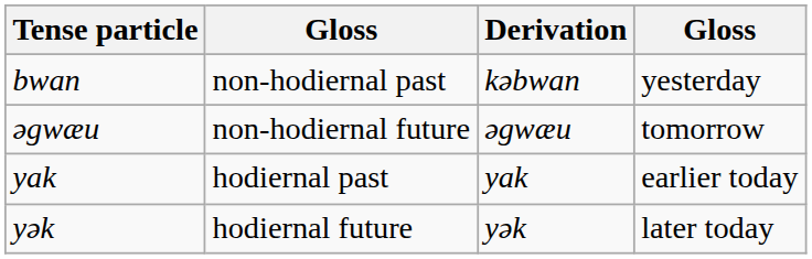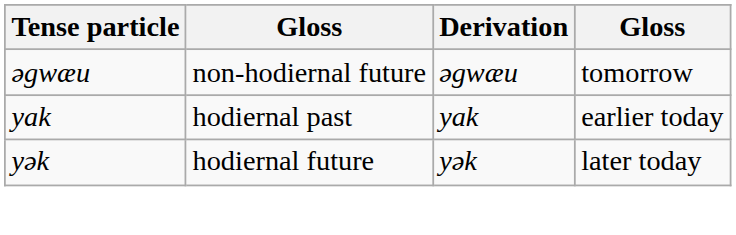 <table class="wikitable">
 <tr>
 <th>Tense particle</th>
 <th>Gloss</th>
 <th>Derivation</th>
 <th>Gloss</th>
-</tr>
-<tr>
-<td><em>bwan</em></td>
-<td>non-hodiernal past</td>
-<td><em>kəbwan</em></td>
-<td>yesterday</td>
 </tr>
 <tr>
 <td><em>əgwæu</em></td>
 <td>non-hodiernal future</td>
 <td><em>əgwæu</em></td>
 <td>tomorrow</td>
 </tr>
 <tr>
 <td><em>yak</em></td>
 <td>hodiernal past</td>
 <td><em>yak</em></td>
 <td>earlier today</td>
 </tr>
 <tr>
 <td><em>yək</em></td>
 <td>hodiernal future</td>
 <td><em>yək</em></td>
 <td>later today</td>
 </tr>
 </table>
